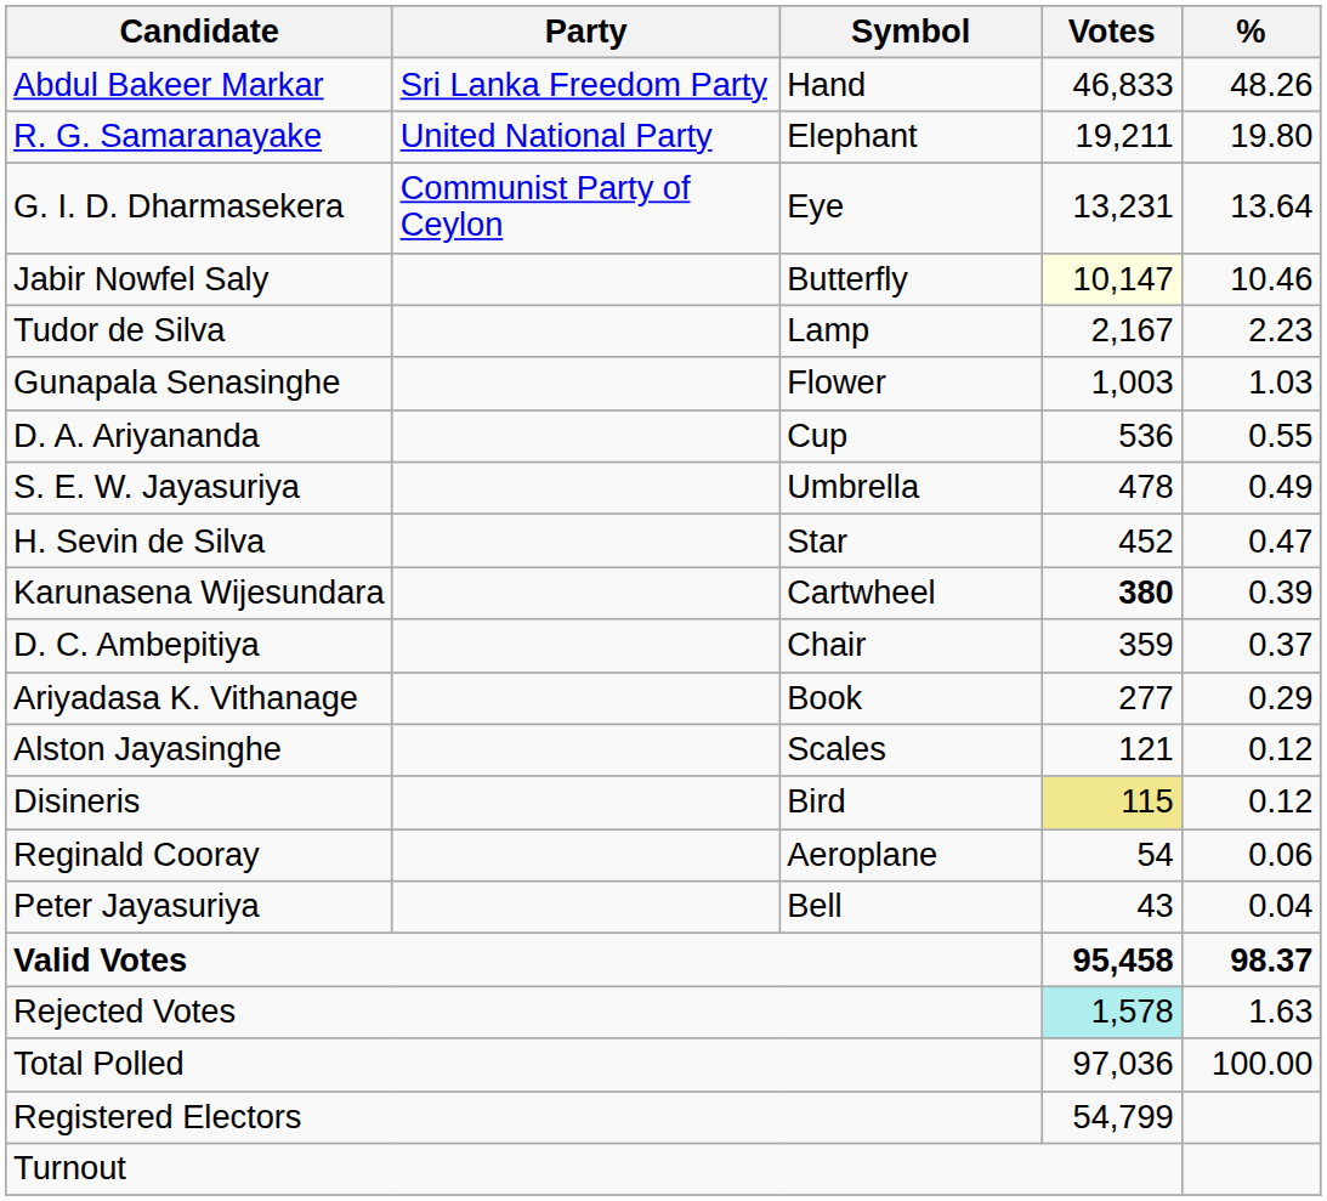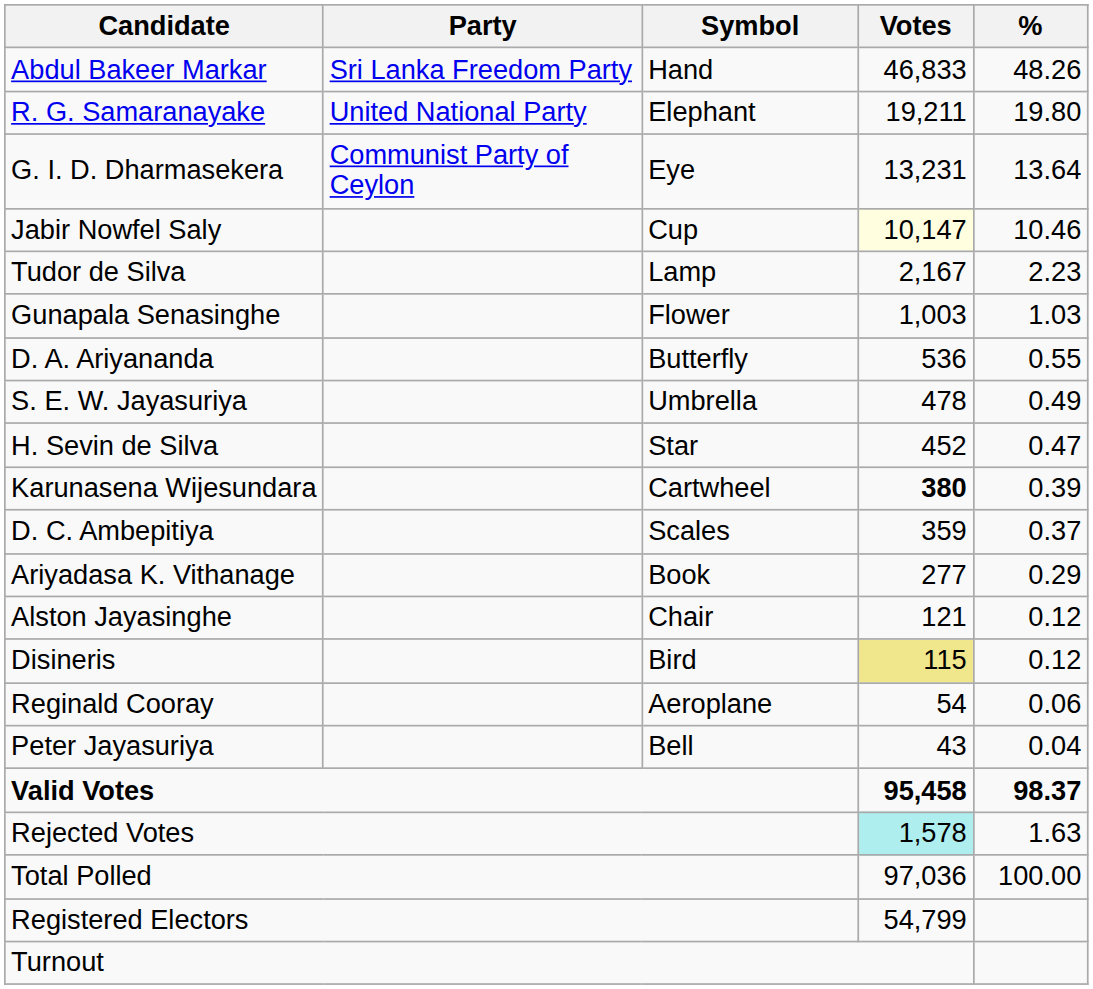 <table class="wikitable" border="1" style="text-align:right;">
 <tr>
 <th align=left width="180">Candidate</th>
 <th align=left width="180">Party</th>
 <th align=left width="120">Symbol</th>
 <th align=left width="60">Votes</th>
 <th align=left width="60">%</th>
 </tr>
 <tr>
 <td align=left><a href='#'>Abdul Bakeer Markar</a></td>
 <td align=left><a href='#'>Sri Lanka Freedom Party</a></td>
 <td align=left>Hand</td>
 <td align=right>46,833</td>
 <td align=right>48.26</td>
 </tr>
 <tr>
 <td align=left><a href='#'>R. G. Samaranayake</a></td>
 <td align=left><a href='#'>United National Party</a></td>
 <td align=left>Elephant</td>
 <td align=right>19,211</td>
 <td align=right>19.80</td>
 </tr>
 <tr>
 <td align=left>G. I. D. Dharmasekera</td>
 <td align=left><a href='#'>Communist Party of Ceylon</a></td>
 <td align=left>Eye</td>
 <td align=right>13,231</td>
 <td align=right>13.64</td>
 </tr>
 <tr>
 <td align=left>Jabir Nowfel Saly</td>
 <td></td>
-<td align=left>Butterfly</td>
+<td align=left>Cup</td>
 <td align=right style="background: lightyellow;">10,147</td>
 <td align=right>10.46</td>
 </tr>
 <tr>
 <td align=left>Tudor de Silva</td>
 <td></td>
 <td align=left>Lamp</td>
 <td align=right>2,167</td>
 <td align=right>2.23</td>
 </tr>
 <tr>
 <td align=left>Gunapala Senasinghe</td>
 <td></td>
 <td align=left>Flower</td>
 <td align=right>1,003</td>
 <td align=right>1.03</td>
 </tr>
 <tr>
 <td align=left>D. A. Ariyananda</td>
 <td></td>
-<td align=left>Cup</td>
+<td align=left>Butterfly</td>
 <td align=right>536</td>
 <td align=right>0.55</td>
 </tr>
 <tr>
 <td align=left>S. E. W. Jayasuriya</td>
 <td></td>
 <td align=left>Umbrella</td>
 <td align=right>478</td>
 <td align=right>0.49</td>
 </tr>
 <tr>
 <td align=left>H. Sevin de Silva</td>
 <td></td>
 <td align=left>Star</td>
 <td align=right>452</td>
 <td align=right>0.47</td>
 </tr>
 <tr>
 <td align=left>Karunasena Wijesundara</td>
 <td></td>
 <td align=left>Cartwheel</td>
 <td align=right><strong>380</strong></td>
 <td align=right>0.39</td>
 </tr>
 <tr>
 <td align=left>D. C. Ambepitiya</td>
 <td></td>
-<td align=left>Chair</td>
+<td align=left>Scales</td>
 <td align=right>359</td>
 <td align=right>0.37</td>
 </tr>
 <tr>
 <td align=left>Ariyadasa K. Vithanage</td>
 <td></td>
 <td align=left>Book</td>
 <td align=right>277</td>
 <td align=right>0.29</td>
 </tr>
 <tr>
 <td align=left>Alston Jayasinghe</td>
 <td></td>
-<td align=left>Scales</td>
+<td align=left>Chair</td>
 <td align=right>121</td>
 <td align=right>0.12</td>
 </tr>
 <tr>
 <td align=left>Disineris</td>
 <td></td>
 <td align=left>Bird</td>
 <td align=right style="background: khaki;">115</td>
 <td align=right>0.12</td>
 </tr>
 <tr>
 <td align=left>Reginald Cooray</td>
 <td></td>
 <td align=left>Aeroplane</td>
 <td align=right>54</td>
 <td align=right>0.06</td>
 </tr>
 <tr>
 <td align=left>Peter Jayasuriya</td>
 <td></td>
 <td align=left>Bell</td>
 <td align=right>43</td>
 <td align=right>0.04</td>
 </tr>
 <tr>
 <td align=left colspan=3><strong>Valid Votes</strong></td>
 <td align=right><strong>95,458</strong></td>
 <td><strong>98.37</strong></td>
 </tr>
 <tr>
 <td align=left colspan=3>Rejected Votes</td>
 <td align=right style="background: paleturquoise;">1,578</td>
 <td align=right>1.63</td>
 </tr>
 <tr>
 <td align=left colspan=3>Total Polled</td>
 <td align=right>97,036</td>
 <td align=right>100.00</td>
 </tr>
 <tr>
 <td align=left colspan=3>Registered Electors</td>
 <td align=right>54,799</td>
 <td></td>
 </tr>
 <tr>
 <td align=left colspan=4>Turnout</td>
 <td></td>
 </tr>
 </table>
